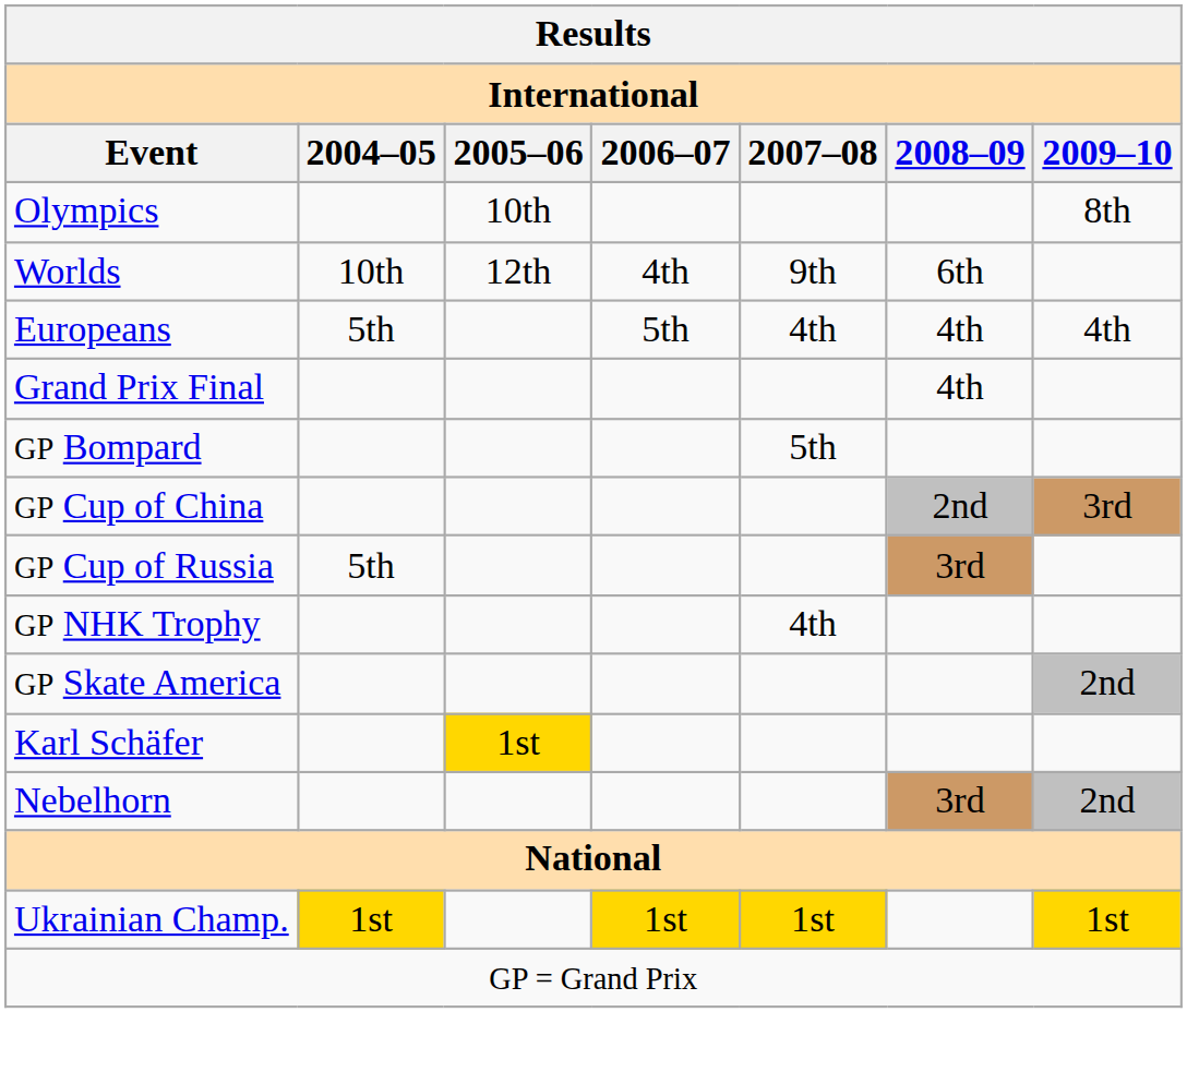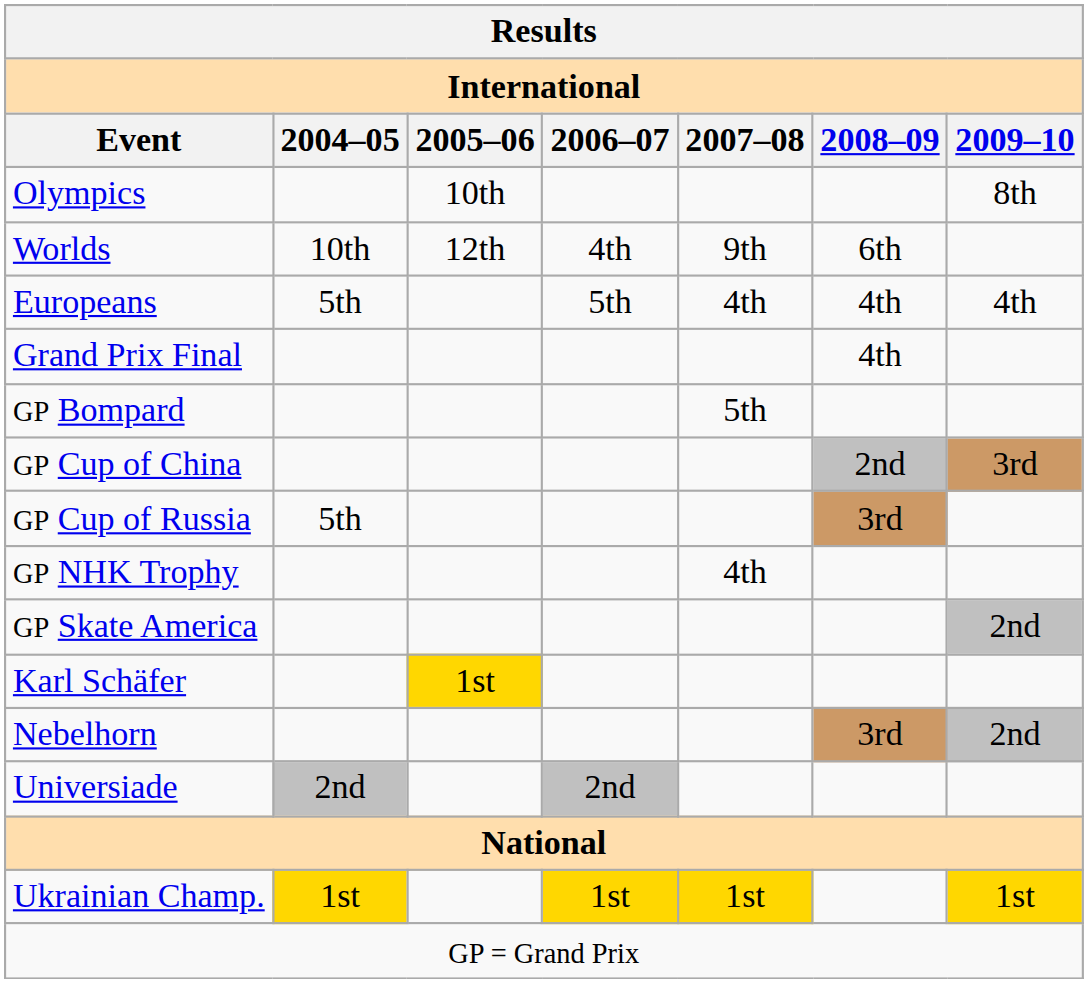 <table class="wikitable" style="text-align:center">
 <tr>
 <th colspan=7 align=center><strong>Results</strong></th>
 </tr>
 <tr>
 <th style="background-color: #ffdead; " colspan=7 align=center><strong>International</strong></th>
 </tr>
 <tr>
 <th>Event</th>
 <th>2004–05</th>
 <th>2005–06</th>
 <th>2006–07</th>
 <th>2007–08</th>
 <th><a href='#'>2008–09</a></th>
 <th><a href='#'>2009–10</a></th>
 </tr>
 <tr>
 <td align=left><a href='#'>Olympics</a></td>
 <td></td>
 <td>10th</td>
 <td></td>
 <td></td>
 <td></td>
 <td>8th</td>
 </tr>
 <tr>
 <td align=left><a href='#'>Worlds</a></td>
 <td>10th</td>
 <td>12th</td>
 <td>4th</td>
 <td>9th</td>
 <td>6th</td>
 <td></td>
 </tr>
 <tr>
 <td align=left><a href='#'>Europeans</a></td>
 <td>5th</td>
 <td></td>
 <td>5th</td>
 <td>4th</td>
 <td>4th</td>
 <td>4th</td>
 </tr>
 <tr>
 <td align=left><a href='#'>Grand Prix Final</a></td>
 <td></td>
 <td></td>
 <td></td>
 <td></td>
 <td>4th</td>
 <td></td>
 </tr>
 <tr>
 <td align=left><small>GP</small> <a href='#'>Bompard</a></td>
 <td></td>
 <td></td>
 <td></td>
 <td>5th</td>
 <td></td>
 <td></td>
 </tr>
 <tr>
 <td align=left><small>GP</small> <a href='#'>Cup of China</a></td>
 <td></td>
 <td></td>
 <td></td>
 <td></td>
 <td bgcolor=silver>2nd</td>
 <td bgcolor=cc9966>3rd</td>
 </tr>
 <tr>
 <td align=left><small>GP</small> <a href='#'>Cup of Russia</a></td>
 <td>5th</td>
 <td></td>
 <td></td>
 <td></td>
 <td bgcolor=cc9966>3rd</td>
 <td></td>
 </tr>
 <tr>
 <td align=left><small>GP</small> <a href='#'>NHK Trophy</a></td>
 <td></td>
 <td></td>
 <td></td>
 <td>4th</td>
 <td></td>
 <td></td>
 </tr>
 <tr>
 <td align=left><small>GP</small> <a href='#'>Skate America</a></td>
 <td></td>
 <td></td>
 <td></td>
 <td></td>
 <td></td>
 <td bgcolor=silver>2nd</td>
 </tr>
 <tr>
 <td align=left><a href='#'>Karl Schäfer</a></td>
 <td></td>
 <td bgcolor=gold>1st</td>
 <td></td>
 <td></td>
 <td></td>
 <td></td>
 </tr>
 <tr>
 <td align=left><a href='#'>Nebelhorn</a></td>
 <td></td>
 <td></td>
 <td></td>
 <td></td>
 <td bgcolor=cc9966>3rd</td>
 <td bgcolor=silver>2nd</td>
 </tr>
 <tr>
+<td align=left><a href='#'>Universiade</a></td>
+<td bgcolor=silver>2nd</td>
+<td></td>
+<td bgcolor=silver>2nd</td>
+<td></td>
+<td></td>
+<td></td>
+</tr>
+<tr>
 <th style="background-color: #ffdead; " colspan=7 align=center><strong>National</strong></th>
 </tr>
 <tr>
 <td align=left><a href='#'>Ukrainian Champ.</a></td>
 <td bgcolor=gold>1st</td>
 <td></td>
 <td bgcolor=gold>1st</td>
 <td bgcolor=gold>1st</td>
 <td></td>
 <td bgcolor=gold>1st</td>
 </tr>
 <tr>
 <td colspan=7 align=center><small> GP = Grand Prix </small></td>
 </tr>
 </table>
